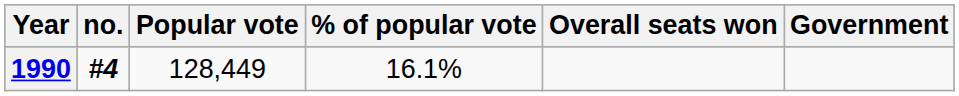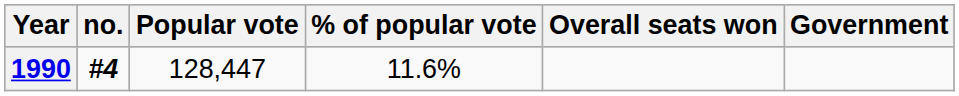 <table class="wikitable" style="text-align:center">
 <tr>
 <th>Year</th>
 <th>no.</th>
 <th>Popular vote</th>
 <th>% of popular vote</th>
 <th>Overall seats won</th>
 <th>Government</th>
 </tr>
 <tr>
 <th><a href='#'>1990</a></th>
 <td><strong><em>#4</em></strong></td>
-<td>128,449</td>
-<td>16.1%</td>
+<td>128,447</td>
+<td>11.6%</td>
 <td></td>
 <td></td>
 </tr>
 </table>
